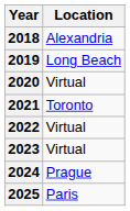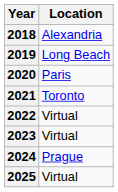 <table class="wikitable">
 <tr>
 <th scope="col">Year</th>
 <th scope="col">Location</th>
 </tr>
 <tr>
 <th scope="row;" align="center">2018</th>
 <td> <a href='#'>Alexandria</a></td>
 </tr>
 <tr>
 <th scope="row;" align="center">2019</th>
 <td> <a href='#'>Long Beach</a></td>
 </tr>
 <tr>
 <th scope="row;" align="center">2020</th>
-<td>Virtual</td>
+<td> <a href='#'>Paris</a></td>
 </tr>
 <tr>
 <th scope="row;" align="center">2021</th>
 <td> <a href='#'>Toronto</a></td>
 </tr>
 <tr>
 <th scope="row;" align="center">2022</th>
 <td>Virtual</td>
 </tr>
 <tr>
 <th scope="row;" align="center">2023</th>
 <td>Virtual</td>
 </tr>
 <tr>
 <th scope="row;" align="center">2024</th>
 <td> <a href='#'>Prague</a></td>
 </tr>
 <tr>
 <th scope="row;" align="center">2025</th>
-<td> <a href='#'>Paris</a></td>
+<td>Virtual</td>
 </tr>
 </table>
